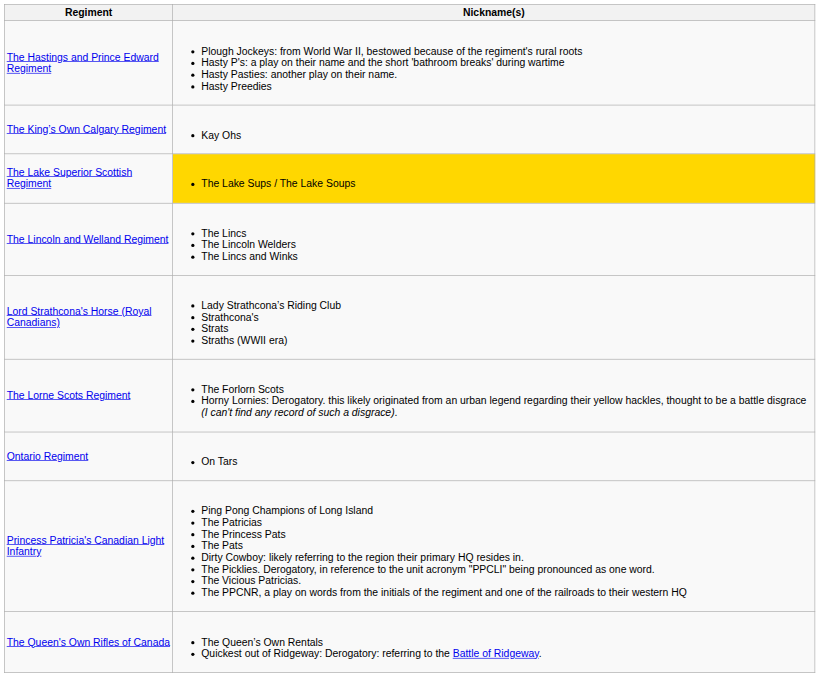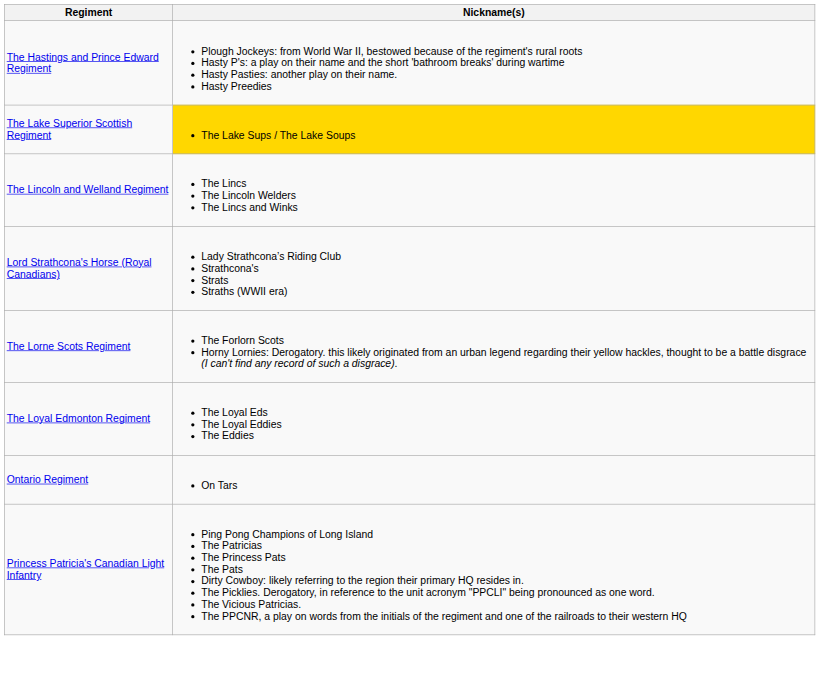 <table class="wikitable">
 <tr>
 <th>Regiment</th>
 <th>Nickname(s)</th>
 </tr>
 <tr>
 <td><a href='#'>The Hastings and Prince Edward Regiment</a></td>
 <td><br><ul><li>Plough Jockeys: from World War II, bestowed because of the regiment's rural roots</li><li>Hasty P's: a play on their name and the short 'bathroom breaks' during wartime</li><li>Hasty Pasties: another play on their name.</li><li>Hasty Preedies</li></ul></td>
-</tr>
-<tr>
-<td><a href='#'>The King’s Own Calgary Regiment</a></td>
-<td><br><ul><li>Kay Ohs</li></ul></td>
 </tr>
 <tr>
 <td><a href='#'>The Lake Superior Scottish Regiment</a></td>
 <td style="background: gold;"><br><ul><li>The Lake Sups / The Lake Soups</li></ul></td>
 </tr>
 <tr>
 <td><a href='#'>The Lincoln and Welland Regiment</a></td>
 <td><br><ul><li>The Lincs</li><li>The Lincoln Welders</li><li>The Lincs and Winks</li></ul></td>
 </tr>
 <tr>
 <td><a href='#'>Lord Strathcona's Horse (Royal Canadians)</a></td>
 <td><br><ul><li>Lady Strathcona’s Riding Club</li><li>Strathcona's</li><li>Strats</li><li>Straths (WWII era)</li></ul></td>
 </tr>
 <tr>
 <td><a href='#'>The Lorne Scots Regiment</a></td>
 <td><br><ul><li>The Forlorn Scots</li><li>Horny Lornies: Derogatory. this likely originated from an urban legend regarding their yellow hackles, thought to be a battle disgrace <em>(I can't find any record of such a disgrace)</em>.</li></ul></td>
 </tr>
 <tr>
+<td><a href='#'>The Loyal Edmonton Regiment</a></td>
+<td><br><ul><li>The Loyal Eds</li><li>The Loyal Eddies</li><li>The Eddies</li></ul></td>
+</tr>
+<tr>
 <td><a href='#'>Ontario Regiment</a></td>
 <td><br><ul><li>On Tars</li></ul></td>
 </tr>
 <tr>
 <td><a href='#'>Princess Patricia's Canadian Light Infantry</a></td>
 <td><br><ul><li>Ping Pong Champions of Long Island</li><li>The Patricias</li><li>The Princess Pats</li><li>The Pats</li><li>Dirty Cowboy: likely referring to the region their primary HQ resides in.</li><li>The Picklies. Derogatory, in reference to the unit acronym "PPCLI" being pronounced as one word.</li><li>The Vicious Patricias.</li><li>The PPCNR, a play on words from the initials of the regiment and one of the railroads to their western HQ</li></ul></td>
 </tr>
-<tr>
-<td><a href='#'>The Queen's Own Rifles of Canada</a></td>
-<td><br><ul><li>The Queen’s Own Rentals</li><li>Quickest out of Ridgeway: Derogatory: referring to the <a href='#'>Battle of Ridgeway</a>.</li></ul></td>
-</tr>
 </table>
